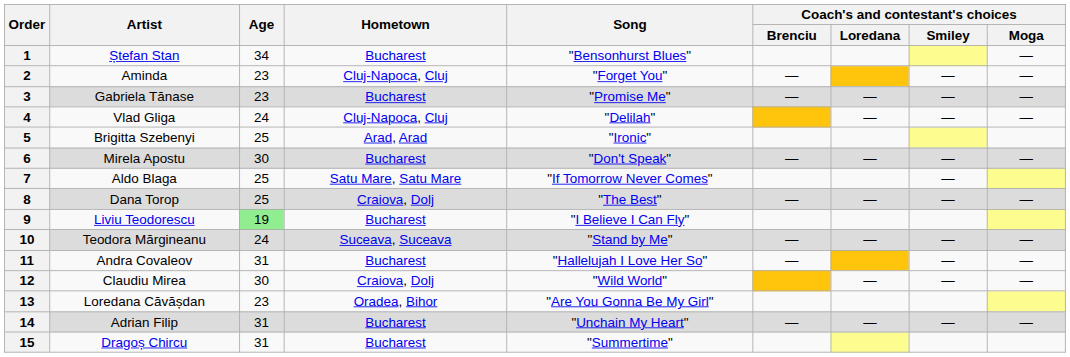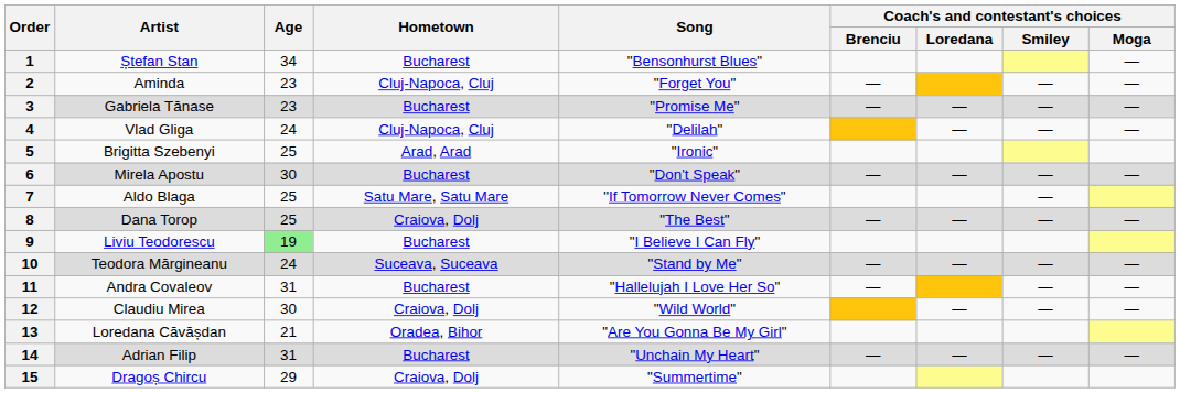 <table class="wikitable" style="text-align:center; line-height:17px; width:100%;">
 <tr>
 <th scope="col" rowspan="2" style="width:04%;">Order</th>
 <th scope="col" rowspan="2" style="width:17%;">Artist</th>
 <th scope="col" rowspan="2" style="width:04%;">Age</th>
 <th scope="col" rowspan="2" style="width:20%;">Hometown</th>
 <th scope="col" rowspan="2" style="width:22%;">Song</th>
 <th scope="col" colspan="4" style="width:24%;">Coach's and contestant's choices</th>
 </tr>
 <tr>
 <th style="width:07%;">Brenciu</th>
 <th style="width:07%;">Loredana</th>
 <th style="width:07%;">Smiley</th>
 <th style="width:07%;">Moga</th>
 </tr>
 <tr>
 <th>1</th>
 <td><a href='#'>Ștefan Stan</a></td>
 <td>34</td>
 <td><a href='#'>Bucharest</a></td>
 <td>"<a href='#'>Bensonhurst Blues</a>"</td>
 <td><strong></strong></td>
 <td><strong></strong></td>
 <td style="background:#fdfc8f;"><strong></strong></td>
 <td>—</td>
 </tr>
 <tr>
 <th>2</th>
 <td>Aminda</td>
 <td>23</td>
 <td><a href='#'>Cluj-Napoca</a>, <a href='#'>Cluj</a></td>
 <td>"<a href='#'>Forget You</a>"</td>
 <td>—</td>
 <td style="background:#ffc40c;"><strong></strong></td>
 <td>—</td>
 <td>—</td>
 </tr>
 <tr style="background:#dcdcdc;">
 <th>3</th>
 <td>Gabriela Tănase</td>
 <td>23</td>
 <td><a href='#'>Bucharest</a></td>
 <td>"<a href='#'>Promise Me</a>"</td>
 <td>—</td>
 <td>—</td>
 <td>—</td>
 <td>—</td>
 </tr>
 <tr>
 <th>4</th>
 <td>Vlad Gliga</td>
 <td>24</td>
 <td><a href='#'>Cluj-Napoca</a>, <a href='#'>Cluj</a></td>
 <td>"<a href='#'>Delilah</a>"</td>
 <td style="background:#ffc40c;"><strong></strong></td>
 <td>—</td>
 <td>—</td>
 <td>—</td>
 </tr>
 <tr>
 <th>5</th>
 <td>Brigitta Szebenyi</td>
 <td>25</td>
 <td><a href='#'>Arad</a>, <a href='#'>Arad</a></td>
 <td>"<a href='#'>Ironic</a>"</td>
 <td><strong></strong></td>
 <td><strong></strong></td>
 <td style="background:#fdfc8f;"><strong></strong></td>
 <td><strong></strong></td>
 </tr>
 <tr style="background:#dcdcdc;">
 <th>6</th>
 <td>Mirela Apostu</td>
 <td>30</td>
 <td><a href='#'>Bucharest</a></td>
 <td>"<a href='#'>Don't Speak</a>"</td>
 <td>—</td>
 <td>—</td>
 <td>—</td>
 <td>—</td>
 </tr>
 <tr>
 <th>7</th>
 <td>Aldo Blaga</td>
 <td>25</td>
 <td><a href='#'>Satu Mare</a>, <a href='#'>Satu Mare</a></td>
 <td>"<a href='#'>If Tomorrow Never Comes</a>"</td>
 <td><strong></strong></td>
 <td><strong></strong></td>
 <td>—</td>
 <td style="background:#fdfc8f;"><strong></strong></td>
 </tr>
 <tr style="background:#dcdcdc;">
 <th>8</th>
 <td>Dana Torop</td>
 <td>25</td>
 <td><a href='#'>Craiova</a>, <a href='#'>Dolj</a></td>
 <td>"<a href='#'>The Best</a>"</td>
 <td>—</td>
 <td>—</td>
 <td>—</td>
 <td>—</td>
 </tr>
 <tr>
 <th>9</th>
 <td><a href='#'>Liviu Teodorescu</a></td>
 <td style="background: lightgreen;">19</td>
 <td><a href='#'>Bucharest</a></td>
 <td>"<a href='#'>I Believe I Can Fly</a>"</td>
 <td><strong></strong></td>
 <td><strong></strong></td>
 <td><strong></strong></td>
 <td style="background:#fdfc8f;"><strong></strong></td>
 </tr>
 <tr style="background:#dcdcdc;">
 <th>10</th>
 <td>Teodora Mărgineanu</td>
 <td>24</td>
 <td><a href='#'>Suceava</a>, <a href='#'>Suceava</a></td>
 <td>"<a href='#'>Stand by Me</a>"</td>
 <td>—</td>
 <td>—</td>
 <td>—</td>
 <td>—</td>
 </tr>
 <tr>
 <th>11</th>
 <td>Andra Covaleov</td>
 <td>31</td>
 <td><a href='#'>Bucharest</a></td>
 <td>"<a href='#'>Hallelujah I Love Her So</a>"</td>
 <td>—</td>
 <td style="background:#ffc40c;"><strong></strong></td>
 <td>—</td>
 <td>—</td>
 </tr>
 <tr>
 <th>12</th>
 <td>Claudiu Mirea</td>
 <td>30</td>
 <td><a href='#'>Craiova</a>, <a href='#'>Dolj</a></td>
 <td>"<a href='#'>Wild World</a>"</td>
 <td style="background:#ffc40c;"><strong></strong></td>
 <td>—</td>
 <td>—</td>
 <td>—</td>
 </tr>
 <tr>
 <th>13</th>
 <td>Loredana Căvășdan</td>
-<td>23</td>
+<td>21</td>
 <td><a href='#'>Oradea</a>, <a href='#'>Bihor</a></td>
 <td>"<a href='#'>Are You Gonna Be My Girl</a>"</td>
 <td><strong></strong></td>
 <td><strong></strong></td>
 <td><strong></strong></td>
 <td style="background:#fdfc8f;"><strong></strong></td>
 </tr>
 <tr style="background:#dcdcdc;">
 <th>14</th>
 <td>Adrian Filip</td>
 <td>31</td>
 <td><a href='#'>Bucharest</a></td>
 <td>"<a href='#'>Unchain My Heart</a>"</td>
 <td>—</td>
 <td>—</td>
 <td>—</td>
 <td>—</td>
 </tr>
 <tr>
 <th>15</th>
 <td><a href='#'>Dragoș Chircu</a></td>
-<td>31</td>
-<td><a href='#'>Bucharest</a></td>
+<td>29</td>
+<td><a href='#'>Craiova</a>, <a href='#'>Dolj</a></td>
 <td>"<a href='#'>Summertime</a>"</td>
 <td><strong></strong></td>
 <td style="background:#fdfc8f;"><strong></strong></td>
 <td><strong></strong></td>
 <td><strong></strong></td>
 </tr>
 </table>
